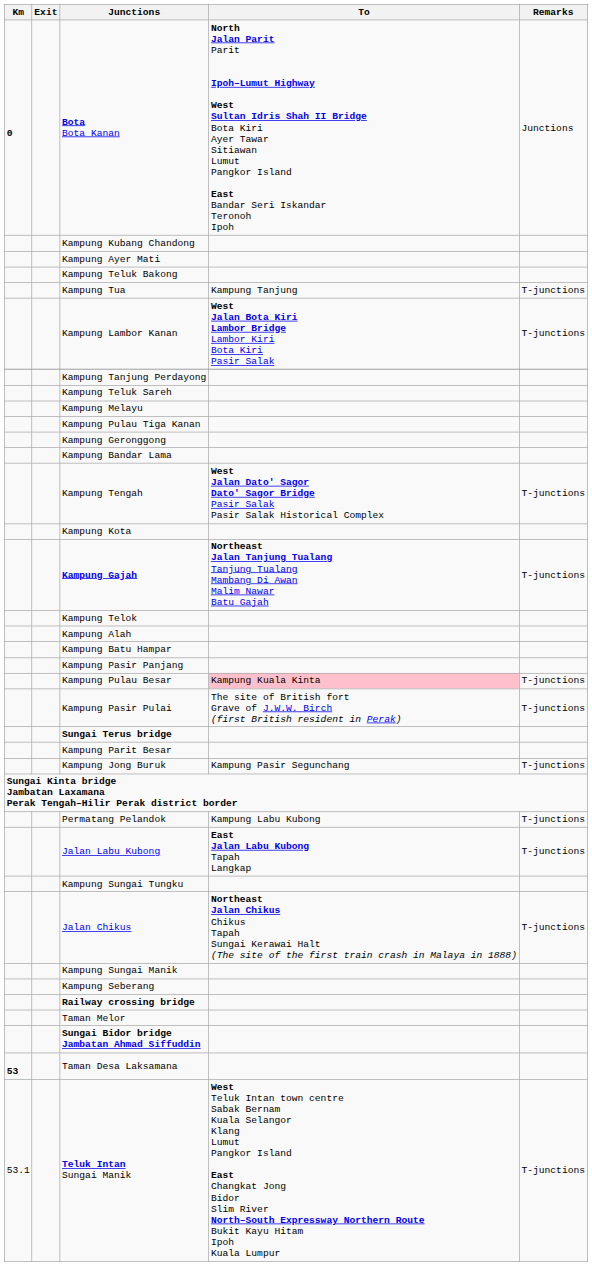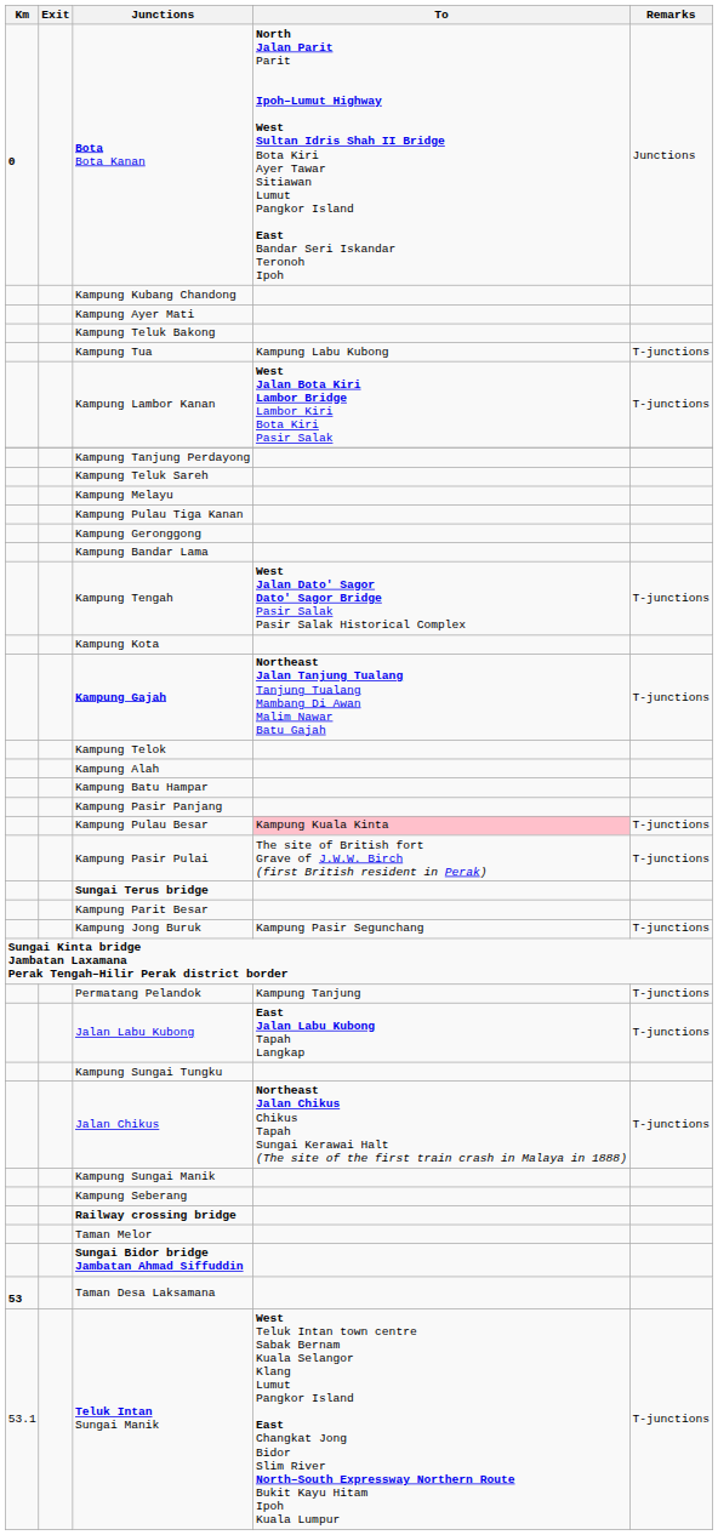 <table class="wikitable">
 <tr>
 <th>Km</th>
 <th>Exit</th>
 <th>Junctions</th>
 <th>To</th>
 <th>Remarks</th>
 </tr>
 <tr>
 <td><br><strong>0</strong></td>
 <td></td>
 <td><strong><a href='#'>Bota</a></strong><br><a href='#'>Bota Kanan</a></td>
 <td><strong>North</strong><br> <strong><a href='#'>Jalan Parit</a></strong><br>Parit<br><br><br> <strong><a href='#'>Ipoh–Lumut Highway</a></strong><br><br><strong>West</strong><br> <strong><a href='#'>Sultan Idris Shah II Bridge</a></strong><br> Bota Kiri<br> Ayer Tawar<br> Sitiawan<br> Lumut<br> Pangkor Island<br><br><strong>East</strong><br> Bandar Seri Iskandar<br> Teronoh<br> Ipoh</td>
 <td>Junctions</td>
 </tr>
 <tr>
 <td></td>
 <td></td>
 <td>Kampung Kubang Chandong</td>
 <td></td>
 <td></td>
 </tr>
 <tr>
 <td></td>
 <td></td>
 <td>Kampung Ayer Mati</td>
 <td></td>
 <td></td>
 </tr>
 <tr>
 <td></td>
 <td></td>
 <td>Kampung Teluk Bakong</td>
 <td></td>
 <td></td>
 </tr>
 <tr>
 <td></td>
 <td></td>
 <td>Kampung Tua</td>
-<td>Kampung Tanjung</td>
+<td>Kampung Labu Kubong</td>
 <td>T-junctions</td>
 </tr>
 <tr>
 <td></td>
 <td></td>
 <td>Kampung Lambor Kanan</td>
 <td><strong>West</strong><br> <strong><a href='#'>Jalan Bota Kiri</a></strong><br> <strong><a href='#'>Lambor Bridge</a></strong><br> <a href='#'>Lambor Kiri</a><br><a href='#'>Bota Kiri</a><br> <a href='#'>Pasir Salak</a></td>
 <td>T-junctions</td>
 </tr>
 <tr>
 </tr>
 <tr>
 <td></td>
 <td></td>
 <td>Kampung Tanjung Perdayong</td>
 <td></td>
 <td></td>
 </tr>
 <tr>
 <td></td>
 <td></td>
 <td>Kampung Teluk Sareh</td>
 <td></td>
 <td></td>
 </tr>
 <tr>
 <td></td>
 <td></td>
 <td>Kampung Melayu</td>
 <td></td>
 <td></td>
 </tr>
 <tr>
 <td></td>
 <td></td>
 <td>Kampung Pulau Tiga Kanan</td>
 <td></td>
 <td></td>
 </tr>
 <tr>
 <td></td>
 <td></td>
 <td>Kampung Geronggong</td>
 <td></td>
 <td></td>
 </tr>
 <tr>
 <td></td>
 <td></td>
 <td>Kampung Bandar Lama</td>
 <td></td>
 <td></td>
 </tr>
 <tr>
 <td></td>
 <td></td>
 <td>Kampung Tengah</td>
 <td><strong>West</strong><br> <strong><a href='#'>Jalan Dato' Sagor</a></strong><br> <strong><a href='#'>Dato' Sagor Bridge</a></strong><br> <a href='#'>Pasir Salak</a><br> Pasir Salak Historical Complex</td>
 <td>T-junctions</td>
 </tr>
 <tr>
 <td></td>
 <td></td>
 <td>Kampung Kota</td>
 <td></td>
 <td></td>
 </tr>
 <tr>
 <td></td>
 <td></td>
 <td><strong><a href='#'>Kampung Gajah</a></strong></td>
 <td><strong>Northeast</strong><br> <strong><a href='#'>Jalan Tanjung Tualang</a></strong><br><a href='#'>Tanjung Tualang</a><br><a href='#'>Mambang Di Awan</a><br><a href='#'>Malim Nawar</a><br><a href='#'>Batu Gajah</a></td>
 <td>T-junctions</td>
 </tr>
 <tr>
 <td></td>
 <td></td>
 <td>Kampung Telok</td>
 <td></td>
 <td></td>
 </tr>
 <tr>
 <td></td>
 <td></td>
 <td>Kampung Alah</td>
 <td></td>
 <td></td>
 </tr>
 <tr>
 <td></td>
 <td></td>
 <td>Kampung Batu Hampar</td>
 <td></td>
 <td></td>
 </tr>
 <tr>
 <td></td>
 <td></td>
 <td>Kampung Pasir Panjang</td>
 <td></td>
 <td></td>
 </tr>
 <tr>
 <td></td>
 <td></td>
 <td>Kampung Pulau Besar</td>
 <td style="background: pink;">Kampung Kuala Kinta</td>
 <td>T-junctions</td>
 </tr>
 <tr>
 <td></td>
 <td></td>
 <td>Kampung Pasir Pulai</td>
 <td>The site of British fort<br>Grave of <a href='#'>J.W.W. Birch</a><br><em>(first British resident in <a href='#'>Perak</a>)</em></td>
 <td>T-junctions</td>
 </tr>
 <tr>
 <td></td>
 <td></td>
 <td><strong>Sungai Terus bridge</strong></td>
 <td></td>
 <td></td>
 </tr>
 <tr>
 <td></td>
 <td></td>
 <td>Kampung Parit Besar</td>
 <td></td>
 <td></td>
 </tr>
 <tr>
 <td></td>
 <td></td>
 <td>Kampung Jong Buruk</td>
 <td>Kampung Pasir Segunchang</td>
 <td>T-junctions</td>
 </tr>
 <tr>
 <td style="width:600px" colspan="6" style="text-align:center; background:blue;"><strong><span>Sungai Kinta bridge<br>Jambatan Laxamana<br>Perak Tengah–Hilir Perak district border</span></strong></td>
 </tr>
 <tr>
 <td></td>
 <td></td>
 <td>Permatang Pelandok</td>
-<td>Kampung Labu Kubong</td>
+<td>Kampung Tanjung</td>
 <td>T-junctions</td>
 </tr>
 <tr>
 <td></td>
 <td></td>
 <td><a href='#'>Jalan Labu Kubong</a></td>
 <td><strong>East</strong><br> <strong><a href='#'>Jalan Labu Kubong</a></strong><br>Tapah<br>Langkap</td>
 <td>T-junctions</td>
 </tr>
 <tr>
 <td></td>
 <td></td>
 <td>Kampung Sungai Tungku</td>
 <td></td>
 <td></td>
 </tr>
 <tr>
 <td></td>
 <td></td>
 <td><a href='#'>Jalan Chikus</a></td>
 <td><strong>Northeast</strong><br> <strong><a href='#'>Jalan Chikus</a></strong><br>Chikus<br>Tapah<br>Sungai Kerawai Halt<br><em>(The site of the first train crash in Malaya in 1888)</em></td>
 <td>T-junctions</td>
 </tr>
 <tr>
 <td></td>
 <td></td>
 <td>Kampung Sungai Manik</td>
 <td></td>
 <td></td>
 </tr>
 <tr>
 <td></td>
 <td></td>
 <td>Kampung Seberang</td>
 <td></td>
 <td></td>
 </tr>
 <tr>
 <td></td>
 <td></td>
 <td><strong>Railway crossing bridge</strong></td>
 <td></td>
 <td></td>
 </tr>
 <tr>
 <td></td>
 <td></td>
 <td>Taman Melor</td>
 <td></td>
 <td></td>
 </tr>
 <tr>
 <td></td>
 <td></td>
 <td><strong>Sungai Bidor bridge</strong><br><strong><a href='#'>Jambatan Ahmad Siffuddin</a></strong></td>
 <td></td>
 <td></td>
 </tr>
 <tr>
 <td><br><strong>53</strong></td>
 <td></td>
 <td>Taman Desa Laksamana</td>
 <td></td>
 <td></td>
 </tr>
 <tr>
 <td>53.1</td>
 <td></td>
 <td><strong><a href='#'>Teluk Intan</a></strong><br>Sungai Manik</td>
 <td><strong>West</strong><br> Teluk Intan town centre<br> Sabak Bernam<br> Kuala Selangor<br> Klang<br> Lumut<br> Pangkor Island<br><br><strong>East</strong><br> Changkat Jong<br> Bidor<br> Slim River<br>  <strong><a href='#'>North–South Expressway Northern Route</a></strong><br>Bukit Kayu Hitam<br>Ipoh<br>Kuala Lumpur</td>
 <td>T-junctions</td>
 </tr>
 </table>
